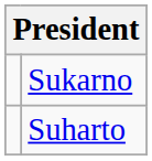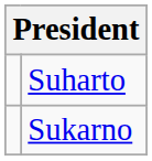 <table class="wikitable">
 <tr>
 <th colspan=2>President</th>
 </tr>
 <tr>
 <td align="center"></td>
-<td align="left"><a href='#'>Sukarno</a><br></td>
+<td align="left"><a href='#'>Suharto</a><br></td>
 </tr>
 <tr>
 <td align="center"></td>
-<td align="left"><a href='#'>Suharto</a><br></td>
+<td align="left"><a href='#'>Sukarno</a><br></td>
 </tr>
 </table>
